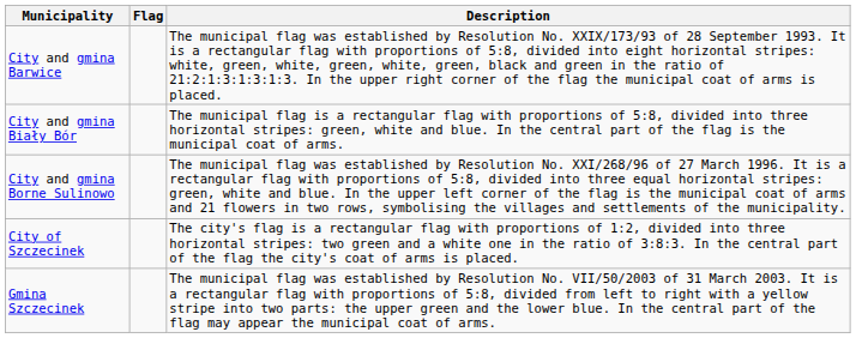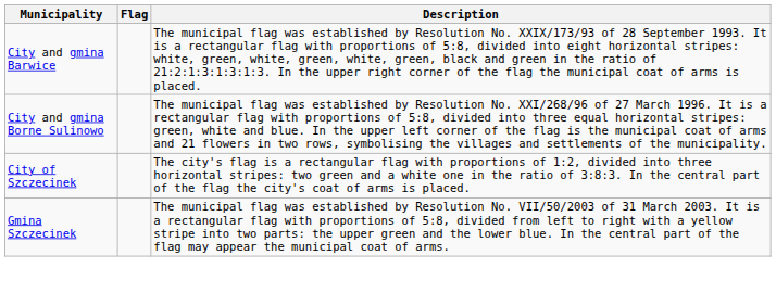 <table class="wikitable">
 <tr>
 <th>Municipality</th>
 <th>Flag</th>
 <th>Description</th>
 </tr>
 <tr>
 <td><a href='#'>City</a> and <a href='#'>gmina Barwice</a></td>
 <td></td>
 <td>The municipal flag was established by Resolution No. XXIX/173/93 of 28 September 1993. It is a rectangular flag with proportions of 5:8, divided into eight horizontal stripes: white, green, white, green, white, green, black and green in the ratio of 21:2:1:3:1:3:1:3. In the upper right corner of the flag the municipal coat of arms is placed.</td>
-</tr>
-<tr>
-<td><a href='#'>City</a> and <a href='#'>gmina Biały Bór</a></td>
-<td></td>
-<td>The municipal flag is a rectangular flag with proportions of 5:8, divided into three horizontal stripes: green, white and blue. In the central part of the flag is the municipal coat of arms.</td>
 </tr>
 <tr>
 <td><a href='#'>City</a> and <a href='#'>gmina Borne Sulinowo</a></td>
 <td></td>
 <td>The municipal flag was established by Resolution No. XXI/268/96 of 27 March 1996. It is a rectangular flag with proportions of 5:8, divided into three equal horizontal stripes: green, white and blue. In the upper left corner of the flag is the municipal coat of arms and 21 flowers in two rows, symbolising the villages and settlements of the municipality.</td>
 </tr>
 <tr>
 <td><a href='#'>City of Szczecinek</a></td>
 <td></td>
 <td>The city's flag is a rectangular flag with proportions of 1:2, divided into three horizontal stripes: two green and a white one in the ratio of 3:8:3. In the central part of the flag the city's coat of arms is placed.</td>
 </tr>
 <tr>
 <td><a href='#'>Gmina Szczecinek</a></td>
 <td></td>
 <td>The municipal flag was established by Resolution No. VII/50/2003 of 31 March 2003. It is a rectangular flag with proportions of 5:8, divided from left to right with a yellow stripe into two parts: the upper green and the lower blue. In the central part of the flag may appear the municipal coat of arms.</td>
 </tr>
 </table>
